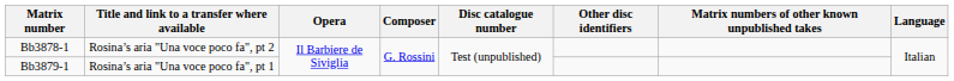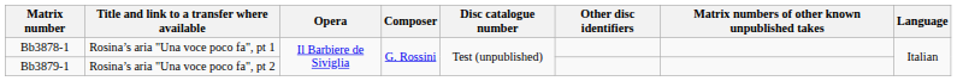 <table class="wikitable plainrowheaders" style="text-align:center;">
 <tr>
 <th rowspan="1">Matrix number</th>
 <th rowspan="1">Title and link to a transfer where available</th>
 <th>Opera</th>
 <th>Composer</th>
 <th rowspan="1">Disc catalogue number</th>
 <th rowspan="1">Other disc identifiers</th>
 <th>Matrix numbers of other known unpublished takes</th>
 <th>Language</th>
 </tr>
 <tr>
 <td>Bb3878-1</td>
-<td>Rosina’s aria "Una voce poco fa", pt 2</td>
+<td>Rosina’s aria "Una voce poco fa", pt 1</td>
 <td rowspan="2"><a href='#'>Il Barbiere de Siviglia</a></td>
 <td rowspan="2"><a href='#'>G. Rossini</a></td>
 <td rowspan="2">Test (unpublished)</td>
 <td></td>
 <td></td>
 <td rowspan="2">Italian</td>
 </tr>
 <tr>
 <td>Bb3879-1</td>
-<td>Rosina’s aria "Una voce poco fa", pt 1</td>
+<td>Rosina’s aria "Una voce poco fa", pt 2</td>
 <td></td>
 <td></td>
 </tr>
 </table>
